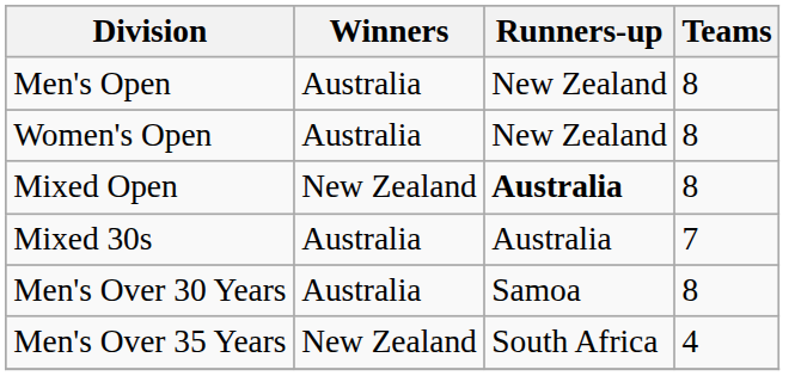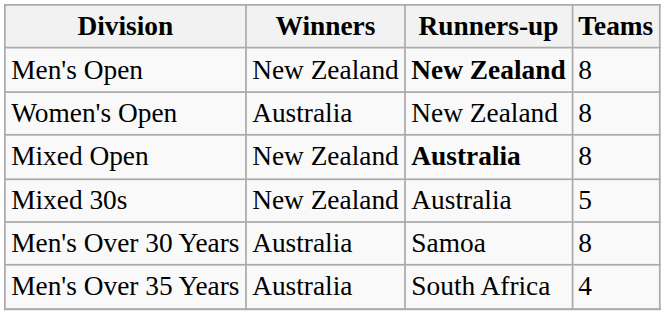 <table class="wikitable">
 <tr>
 <th>Division</th>
 <th>Winners</th>
 <th>Runners-up</th>
 <th>Teams</th>
 </tr>
 <tr>
 <td>Men's Open</td>
-<td>Australia</td>
 <td>New Zealand</td>
+<td><strong>New Zealand</strong></td>
 <td>8</td>
 </tr>
 <tr>
 <td>Women's Open</td>
 <td>Australia</td>
 <td>New Zealand</td>
 <td>8</td>
 </tr>
 <tr>
 <td>Mixed Open</td>
 <td>New Zealand</td>
 <td><strong>Australia</strong></td>
 <td>8</td>
 </tr>
 <tr>
 <td>Mixed 30s</td>
+<td>New Zealand</td>
 <td>Australia</td>
-<td>Australia</td>
-<td>7</td>
+<td>5</td>
 </tr>
 <tr>
 <td>Men's Over 30 Years</td>
 <td>Australia</td>
 <td>Samoa</td>
 <td>8</td>
 </tr>
 <tr>
 <td>Men's Over 35 Years</td>
-<td>New Zealand</td>
+<td>Australia</td>
 <td>South Africa</td>
 <td>4</td>
 </tr>
 <tr>
 </tr>
 </table>
